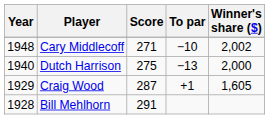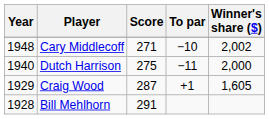 <table class="wikitable" style="font-size:95%">
 <tr>
 <th>Year</th>
 <th>Player</th>
 <th>Score</th>
 <th>To par</th>
 <th>Winner's<br>share (<a href='#'>$</a>)</th>
 </tr>
 <tr>
 </tr>
 <tr>
 <td>1948</td>
 <td> <a href='#'>Cary Middlecoff</a></td>
 <td align=center>271</td>
 <td align=center>−10</td>
 <td align=center>2,002</td>
 </tr>
 <tr>
 <td>1940</td>
 <td> <a href='#'>Dutch Harrison</a></td>
 <td align=center>275</td>
-<td align=center>−13</td>
+<td align=center>−11</td>
 <td align=center>2,000</td>
 </tr>
 <tr>
 <td>1929</td>
 <td> <a href='#'>Craig Wood</a></td>
 <td align=center>287</td>
 <td align=center>+1</td>
 <td align=center>1,605</td>
 </tr>
 <tr>
 <td>1928</td>
 <td> <a href='#'>Bill Mehlhorn</a></td>
 <td align=center>291</td>
 <td align=center></td>
 <td align=center></td>
 </tr>
 </table>
